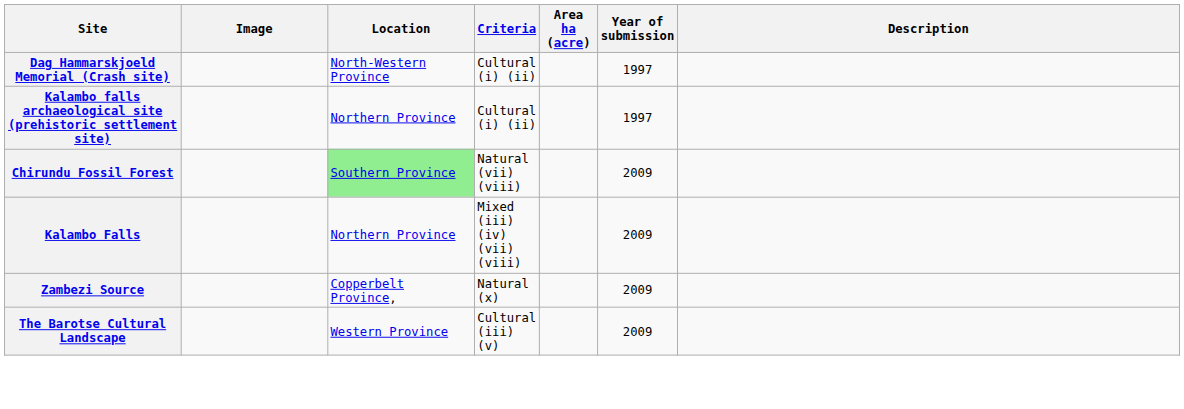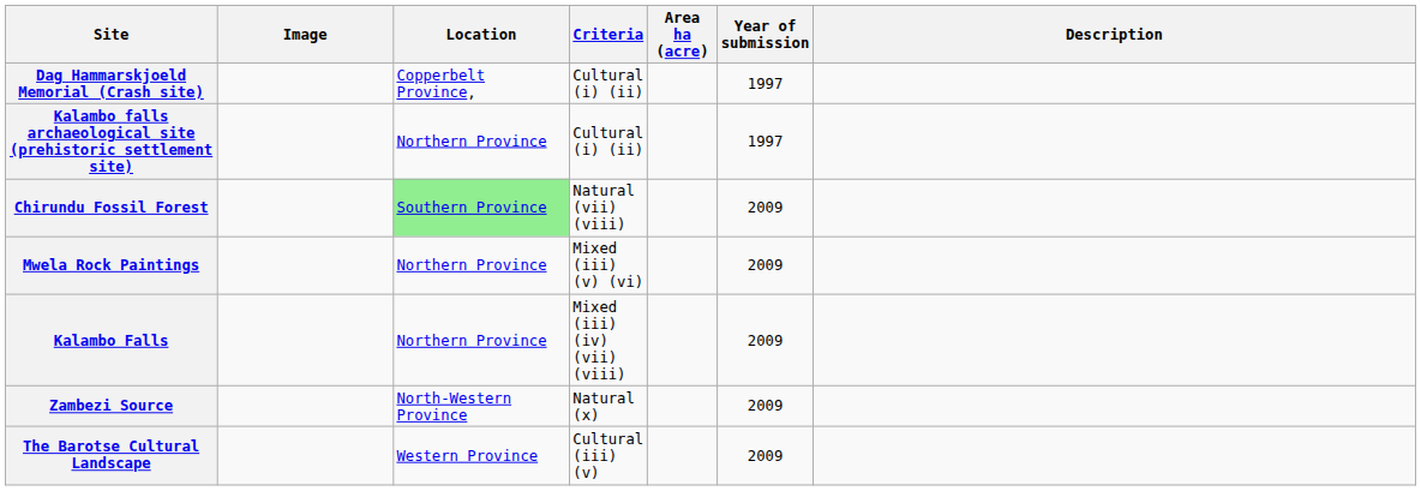 <table class="wikitable sortable">
 <tr>
 <th scope="col" style="width:15%;">Site</th>
 <th scope="col" class="unsortable" style="width:150px;">Image</th>
 <th scope="col" style="width:12.5%;">Location</th>
 <th scope="row" style="width:5%;"><a href='#'>Criteria</a></th>
 <th scope="col" style="width:5%;">Area<br><a href='#'>ha</a> (<a href='#'>acre</a>)<br></th>
 <th scope="col" style="width:5%;">Year of submission</th>
 <th scope="col" class="unsortable">Description</th>
 </tr>
 <tr>
 <th scope="row"><a href='#'>Dag Hammarskjoeld Memorial (Crash site)</a></th>
 <td></td>
-<td><a href='#'>North-Western Province</a> <small></small></td>
+<td><a href='#'>Copperbelt Province</a>, <small></small></td>
 <td>Cultural (i) (ii)</td>
 <td></td>
 <td align="center">1997</td>
 <td></td>
 </tr>
 <tr>
 <th scope="row"><a href='#'>Kalambo falls archaeological site (prehistoric settlement site)</a></th>
 <td></td>
 <td><a href='#'>Northern Province</a> <small></small></td>
 <td>Cultural (i) (ii)</td>
 <td></td>
 <td align="center">1997</td>
 <td></td>
 </tr>
 <tr>
 <th scope="row"><a href='#'>Chirundu Fossil Forest</a></th>
 <td></td>
 <td style="background: lightgreen;"><a href='#'>Southern Province</a> <small></small></td>
 <td>Natural (vii) (viii)</td>
 <td></td>
 <td align="center">2009</td>
 <td></td>
 </tr>
 <tr>
+<th scope="row"><a href='#'>Mwela Rock Paintings</a></th>
+<td></td>
+<td><a href='#'>Northern Province</a> <small></small></td>
+<td>Mixed (iii) (v) (vi)</td>
+<td></td>
+<td align="center">2009</td>
+<td></td>
+</tr>
+<tr>
 <th scope="row"><a href='#'>Kalambo Falls</a></th>
 <td></td>
 <td><a href='#'>Northern Province</a> <small></small></td>
 <td>Mixed (iii) (iv) (vii) (viii)</td>
 <td></td>
 <td align="center">2009</td>
 <td></td>
 </tr>
 <tr>
 <th scope="row"><a href='#'>Zambezi Source</a></th>
 <td></td>
-<td><a href='#'>Copperbelt Province</a>, <small></small></td>
+<td><a href='#'>North-Western Province</a> <small></small></td>
 <td>Natural (x)</td>
 <td></td>
 <td align="center">2009</td>
 <td></td>
 </tr>
 <tr>
 <th scope="row"><a href='#'>The Barotse Cultural Landscape</a></th>
 <td></td>
 <td><a href='#'>Western Province</a> <small></small></td>
 <td>Cultural (iii) (v)</td>
 <td></td>
 <td align="center">2009</td>
 <td></td>
 </tr>
 </table>
